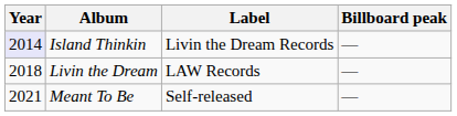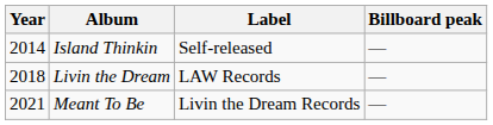 <table class="wikitable">
 <tr>
 <th>Year</th>
 <th>Album</th>
 <th>Label</th>
 <th>Billboard peak</th>
 </tr>
 <tr>
-<td style="background: lavender;">2014</td>
+<td>2014</td>
 <td><em>Island Thinkin</em></td>
-<td>Livin the Dream Records</td>
+<td>Self-released</td>
 <td>—</td>
 </tr>
 <tr>
 <td>2018</td>
 <td><em>Livin the Dream</em></td>
 <td>LAW Records</td>
 <td>—</td>
 </tr>
 <tr>
 <td>2021</td>
 <td><em>Meant To Be</em></td>
-<td>Self-released</td>
+<td>Livin the Dream Records</td>
 <td>—</td>
 </tr>
 </table>
